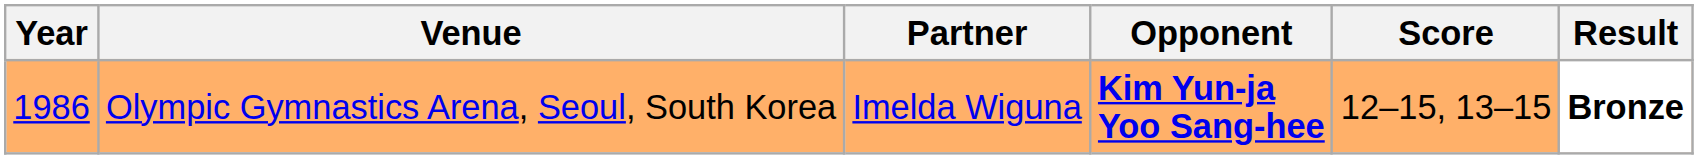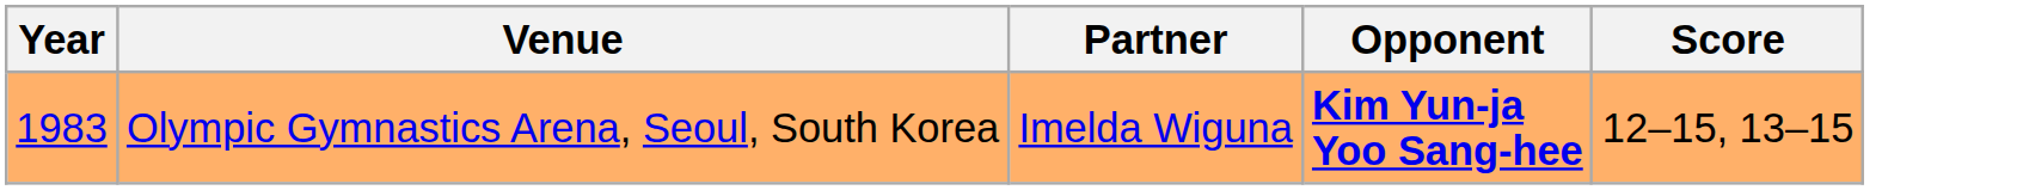 <table class="sortable wikitable" style="font-size: 90%;">
 <tr>
 <th>Year</th>
 <th>Venue</th>
 <th>Partner</th>
 <th>Opponent</th>
 <th>Score</th>
-<th>Result</th>
 </tr>
 <tr style="background:#FFB069">
-<td align="center"><a href='#'>1986</a></td>
+<td align="center"><a href='#'>1983</a></td>
 <td align="left"><a href='#'>Olympic Gymnastics Arena</a>, <a href='#'>Seoul</a>, South Korea</td>
 <td align="left"> <a href='#'>Imelda Wiguna</a></td>
 <td align="left"><strong> <a href='#'>Kim Yun-ja</a><br> <a href='#'>Yoo Sang-hee</a></strong></td>
 <td align="left">12–15, 13–15</td>
-<td style="text-align:left; background:white"> <strong>Bronze</strong></td>
 </tr>
 </table>
